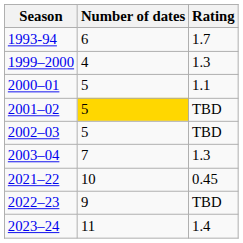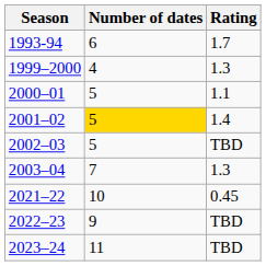 <table class="wikitable">
 <tr>
 <th>Season</th>
 <th>Number of dates</th>
 <th>Rating</th>
 </tr>
 <tr>
 <td><a href='#'>1993-94</a></td>
 <td>6</td>
 <td>1.7</td>
 </tr>
 <tr>
 <td><a href='#'>1999–2000</a></td>
 <td>4</td>
 <td>1.3</td>
 </tr>
 <tr>
 <td><a href='#'>2000–01</a></td>
 <td>5</td>
 <td>1.1</td>
 </tr>
 <tr>
 <td><a href='#'>2001–02</a></td>
 <td style="background: gold;">5</td>
-<td>TBD</td>
+<td>1.4</td>
 </tr>
 <tr>
 <td><a href='#'>2002–03</a></td>
 <td>5</td>
 <td>TBD</td>
 </tr>
 <tr>
 <td><a href='#'>2003–04</a></td>
 <td>7</td>
 <td>1.3</td>
 </tr>
 <tr>
 <td><a href='#'>2021–22</a></td>
 <td>10</td>
 <td>0.45</td>
 </tr>
 <tr>
 <td><a href='#'>2022–23</a></td>
 <td>9</td>
 <td>TBD</td>
 </tr>
 <tr>
 <td><a href='#'>2023–24</a></td>
 <td>11</td>
-<td>1.4</td>
+<td>TBD</td>
 </tr>
 </table>
